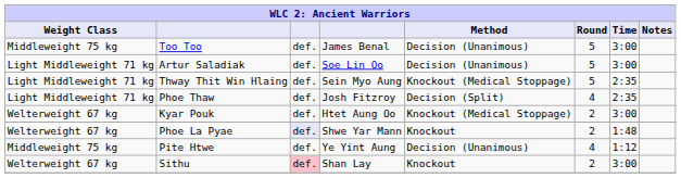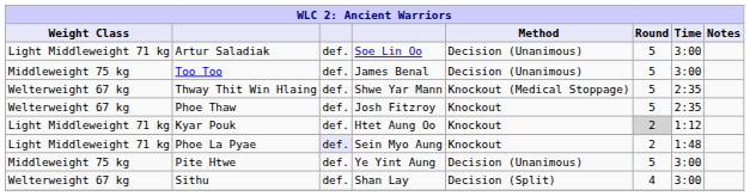 <table class="wikitable" style="font-size: 80%;">
 <tr>
 <th colspan="8" style="background-color: #ccf; color: #000080; text-align: center;"><strong>WLC 2: Ancient Warriors</strong></th>
 </tr>
 <tr>
 <th colspan="1" style="background-color: #E6E8FA; color: #000000; text-align: center;">Weight Class</th>
 <th colspan="1" style="background-color: #E6E8FA; color: #000000; text-align: center;"></th>
 <th colspan="1" style="background-color: #E6E8FA; color: #000000; text-align: center;"></th>
 <th colspan="1" style="background-color: #E6E8FA; color: #000000; text-align: center;"></th>
 <th colspan="1" style="background-color: #E6E8FA; color: #000000; text-align: center;">Method</th>
 <th colspan="1" style="background-color: #E6E8FA; color: #000000; text-align: center;">Round</th>
 <th colspan="1" style="background-color: #E6E8FA; color: #000000; text-align: center;">Time</th>
 <th colspan="1" style="background-color: #E6E8FA; color: #000000; text-align: center;">Notes</th>
 </tr>
 <tr>
+<td>Light Middleweight 71 kg</td>
+<td> Artur Saladiak</td>
+<td align=center>def.</td>
+<td> <a href='#'>Soe Lin Oo</a></td>
+<td>Decision (Unanimous)</td>
+<td align=center>5</td>
+<td>3:00</td>
+<td></td>
+</tr>
+<tr>
 <td>Middleweight 75 kg</td>
 <td> <a href='#'>Too Too</a></td>
 <td align=center>def.</td>
 <td> James Benal</td>
 <td>Decision (Unanimous)</td>
 <td align=center>5</td>
 <td align=center>3:00</td>
 <td></td>
 </tr>
 <tr>
-<td>Light Middleweight 71 kg</td>
-<td> Artur Saladiak</td>
-<td align=center>def.</td>
-<td> <a href='#'>Soe Lin Oo</a></td>
-<td>Decision (Unanimous)</td>
-<td align=center>5</td>
-<td>3:00</td>
-<td></td>
-</tr>
-<tr>
-<td>Light Middleweight 71 kg</td>
+<td>Welterweight 67 kg</td>
 <td> Thway Thit Win Hlaing</td>
 <td>def.</td>
-<td> Sein Myo Aung</td>
+<td> Shwe Yar Mann</td>
 <td>Knockout (Medical Stoppage)</td>
 <td align=center>5</td>
 <td align=center>2:35</td>
 <td></td>
 </tr>
 <tr>
-<td>Light Middleweight 71 kg</td>
+<td>Welterweight 67 kg</td>
 <td> Phoe Thaw</td>
 <td align=center>def.</td>
 <td> Josh Fitzroy</td>
-<td>Decision (Split)</td>
-<td align=center>4</td>
+<td>Knockout</td>
+<td align=center>5</td>
 <td align=center>2:35</td>
 <td></td>
 </tr>
 <tr>
-<td>Welterweight 67 kg</td>
+<td>Light Middleweight 71 kg</td>
 <td> Kyar Pouk</td>
 <td align=center>def.</td>
 <td> Htet Aung Oo</td>
-<td>Knockout (Medical Stoppage)</td>
-<td align=center>2</td>
-<td align=center>3:00</td>
+<td>Knockout</td>
+<td align=center style="background: lightgrey;">2</td>
+<td align=center>1:12</td>
 <td></td>
 </tr>
 <tr>
 </tr>
 <tr>
-<td>Welterweight 67 kg</td>
+<td>Light Middleweight 71 kg</td>
 <td> Phoe La Pyae</td>
 <td align=center style="background: lavender;">def.</td>
-<td> Shwe Yar Mann</td>
+<td> Sein Myo Aung</td>
 <td>Knockout</td>
 <td align=center>2</td>
 <td align=center>1:48</td>
 <td></td>
 </tr>
 <tr>
 <td>Middleweight 75 kg</td>
 <td> Pite Htwe</td>
 <td align=center>def.</td>
 <td> Ye Yint Aung</td>
 <td>Decision (Unanimous)</td>
-<td align=center>4</td>
-<td align=center>1:12</td>
+<td align=center>5</td>
+<td align=center>3:00</td>
 <td></td>
 </tr>
 <tr>
 <td>Welterweight 67 kg</td>
 <td> Sithu</td>
-<td style="background: pink;">def.</td>
+<td>def.</td>
 <td> Shan Lay</td>
-<td>Knockout</td>
-<td align=center>2</td>
+<td>Decision (Split)</td>
+<td align=center>4</td>
 <td align=center>3:00</td>
 <td></td>
 </tr>
 <tr>
 </tr>
 </table>
